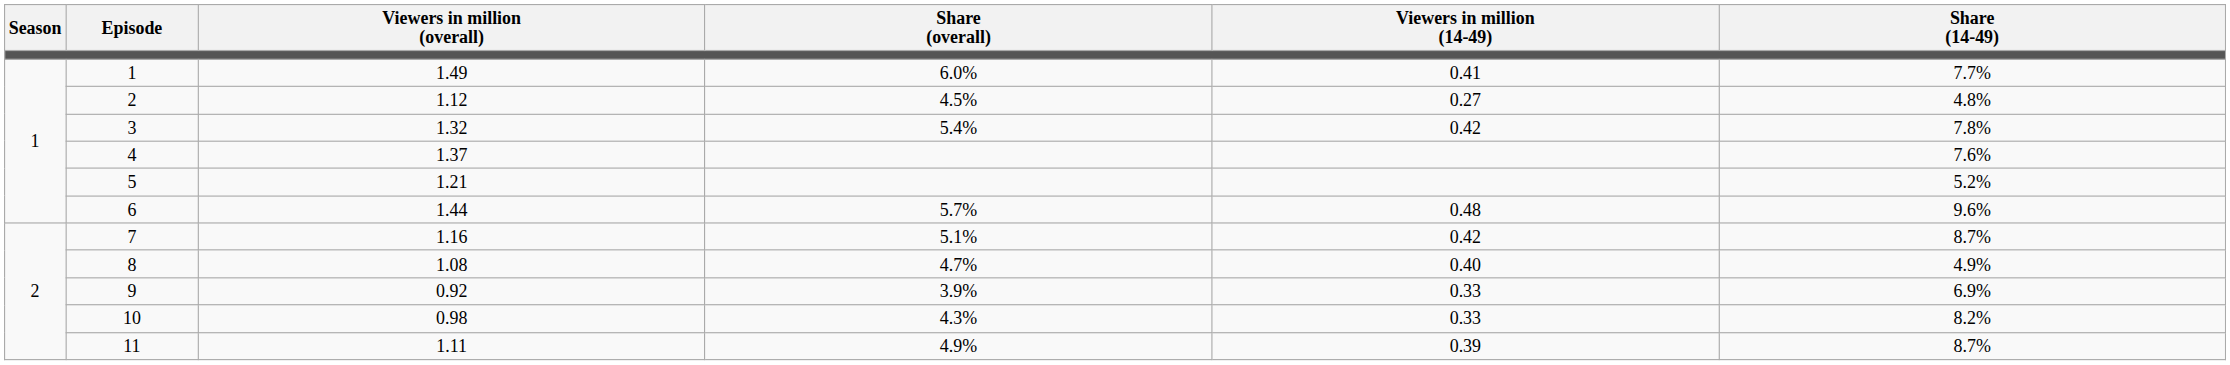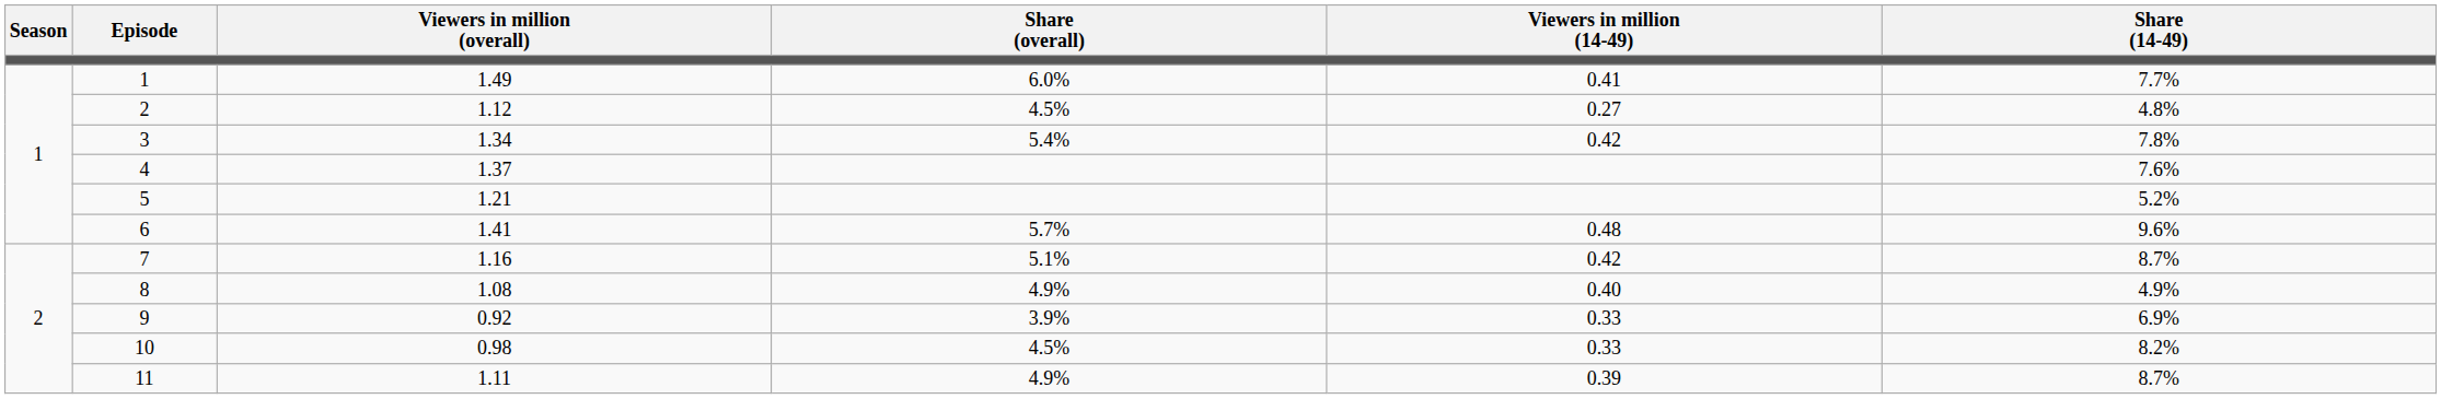 <table class="wikitable" style="text-align:center; line-height:17px; width:100%">
 <tr>
 <th rowspan="1" scope="col" style="width:02%">Season</th>
 <th rowspan="1" scope="col" style="width:06%">Episode</th>
 <th rowspan="1" scope="col" style="width:23%">Viewers in million<br>(overall)</th>
 <th rowspan="1" scope="col" style="width:23%">Share<br>(overall)</th>
 <th rowspan="1" scope="col" style="width:23%">Viewers in million<br>(14-49)</th>
 <th rowspan="1" scope="col" style="width:23%">Share<br>(14-49)</th>
 </tr>
 <tr>
 <td colspan="6" style="background:#555"></td>
 </tr>
 <tr>
 <td rowspan="6">1</td>
 <td>1</td>
 <td>1.49</td>
 <td>6.0%</td>
 <td>0.41</td>
 <td>7.7%</td>
 </tr>
 <tr>
 <td>2</td>
 <td>1.12</td>
 <td>4.5%</td>
 <td>0.27</td>
 <td>4.8%</td>
 </tr>
 <tr>
 <td>3</td>
-<td>1.32</td>
+<td>1.34</td>
 <td>5.4%</td>
 <td>0.42</td>
 <td>7.8%</td>
 </tr>
 <tr>
 <td>4</td>
 <td>1.37</td>
 <td></td>
 <td></td>
 <td>7.6%</td>
 </tr>
 <tr>
 <td>5</td>
 <td>1.21</td>
 <td></td>
 <td></td>
 <td>5.2%</td>
 </tr>
 <tr>
 <td>6</td>
-<td>1.44</td>
+<td>1.41</td>
 <td>5.7%</td>
 <td>0.48</td>
 <td>9.6%</td>
 </tr>
 <tr>
 <td rowspan=5>2</td>
 <td>7</td>
 <td>1.16</td>
 <td>5.1%</td>
 <td>0.42</td>
 <td>8.7%</td>
 </tr>
 <tr>
 <td>8</td>
 <td>1.08</td>
-<td>4.7%</td>
+<td>4.9%</td>
 <td>0.40</td>
 <td>4.9%</td>
 </tr>
 <tr>
 <td>9</td>
 <td>0.92</td>
 <td>3.9%</td>
 <td>0.33</td>
 <td>6.9%</td>
 </tr>
 <tr>
 <td>10</td>
 <td>0.98</td>
-<td>4.3%</td>
+<td>4.5%</td>
 <td>0.33</td>
 <td>8.2%</td>
 </tr>
 <tr>
 <td>11</td>
 <td>1.11</td>
 <td>4.9%</td>
 <td>0.39</td>
 <td>8.7%</td>
 </tr>
 </table>
